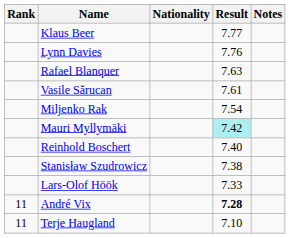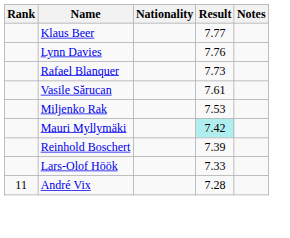 <table class="wikitable sortable" style="text-align:center">
 <tr>
 <th>Rank</th>
 <th>Name</th>
 <th>Nationality</th>
 <th>Result</th>
 <th>Notes</th>
 </tr>
 <tr>
 <td></td>
 <td align="left"><a href='#'>Klaus Beer</a></td>
 <td align=left></td>
 <td>7.77</td>
 <td></td>
 </tr>
 <tr>
 <td></td>
 <td align="left"><a href='#'>Lynn Davies</a></td>
 <td align=left></td>
 <td>7.76</td>
 <td></td>
 </tr>
 <tr>
 <td></td>
 <td align="left"><a href='#'>Rafael Blanquer</a></td>
 <td align=left></td>
-<td>7.63</td>
+<td>7.73</td>
 <td></td>
 </tr>
 <tr>
 <td></td>
 <td align="left"><a href='#'>Vasile Sărucan</a></td>
 <td align=left></td>
 <td>7.61</td>
 <td></td>
 </tr>
 <tr>
 <td></td>
 <td align="left"><a href='#'>Miljenko Rak</a></td>
 <td align=left></td>
-<td>7.54</td>
+<td>7.53</td>
 <td></td>
 </tr>
 <tr>
 <td></td>
 <td align="left"><a href='#'>Mauri Myllymäki</a></td>
 <td align=left></td>
 <td style="background: paleturquoise;">7.42</td>
 <td></td>
 </tr>
 <tr>
 <td></td>
 <td align="left"><a href='#'>Reinhold Boschert</a></td>
 <td align=left></td>
-<td>7.40</td>
-<td></td>
-</tr>
-<tr>
-<td></td>
-<td align="left"><a href='#'>Stanisław Szudrowicz</a></td>
-<td align=left></td>
-<td>7.38</td>
+<td>7.39</td>
 <td></td>
 </tr>
 <tr>
 <td></td>
 <td align="left"><a href='#'>Lars-Olof Höök</a></td>
 <td align=left></td>
 <td>7.33</td>
 <td></td>
 </tr>
 <tr>
 <td>11</td>
 <td align="left"><a href='#'>André Vix</a></td>
 <td align=left></td>
-<td><strong>7.28</strong></td>
-<td></td>
-</tr>
-<tr>
-<td>11</td>
-<td align="left"><a href='#'>Terje Haugland</a></td>
-<td align=left></td>
-<td>7.10</td>
+<td>7.28</td>
 <td></td>
 </tr>
 </table>
